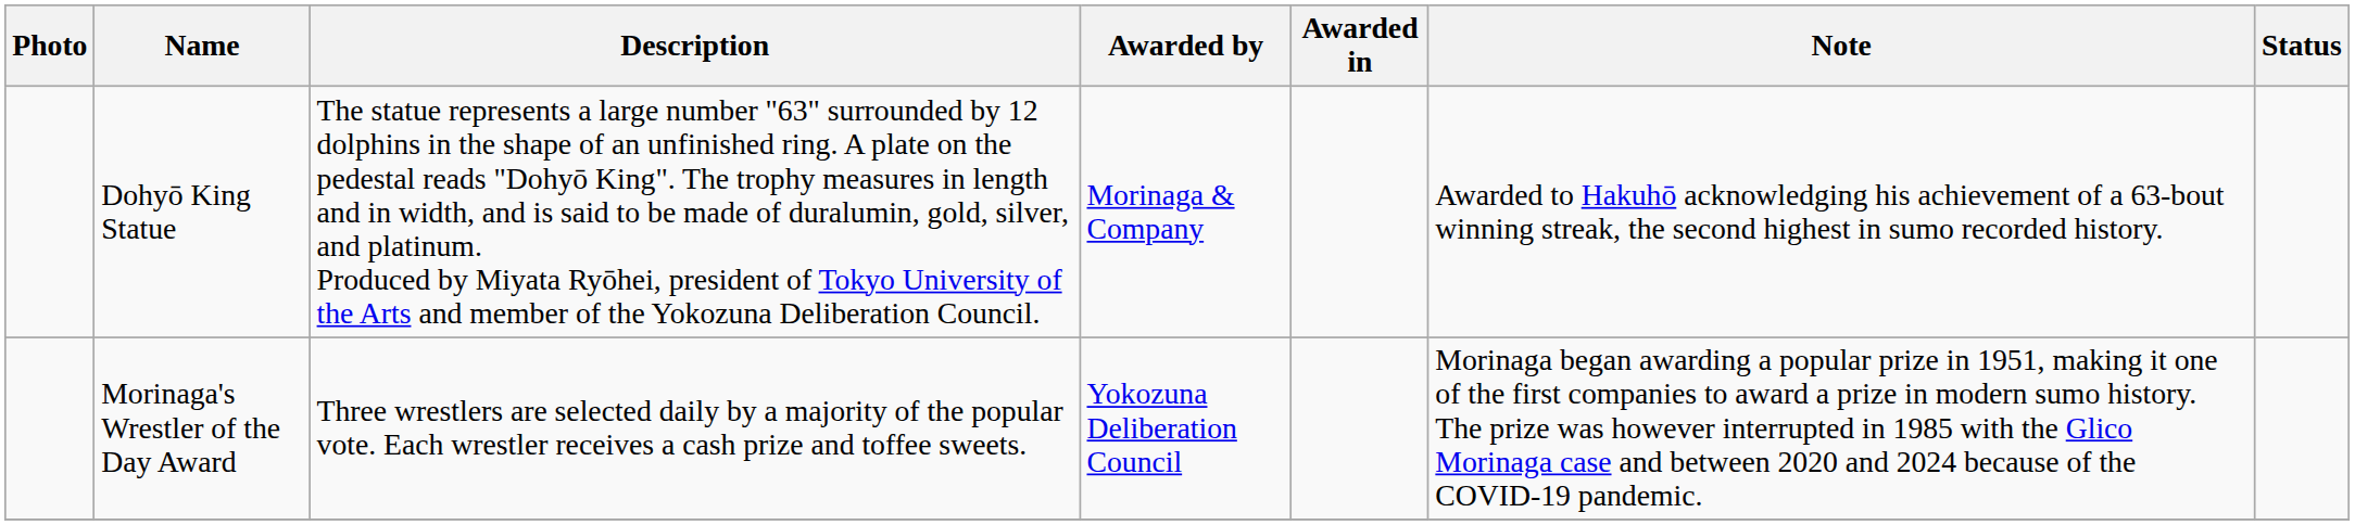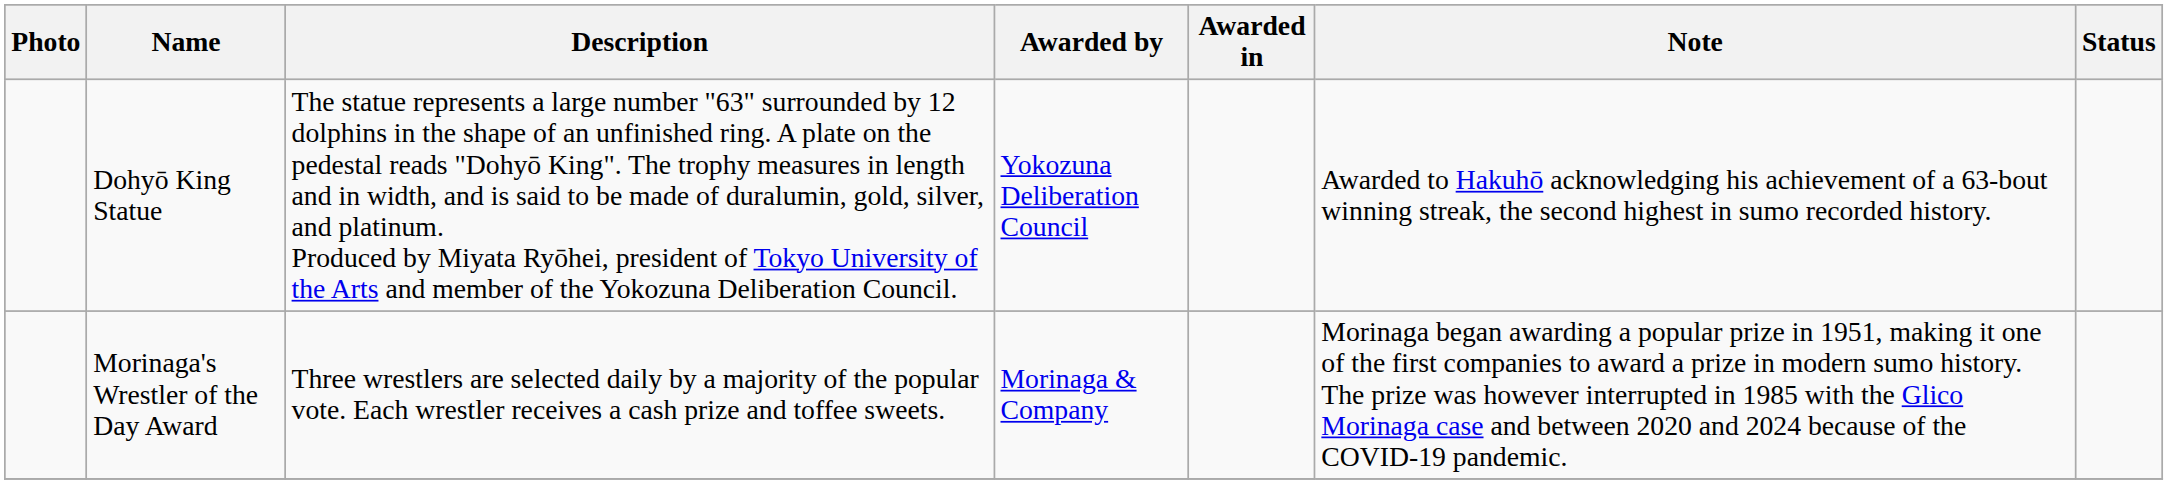 <table class="wikitable sortable">
 <tr>
 <th>Photo</th>
 <th>Name</th>
 <th>Description</th>
 <th>Awarded by</th>
 <th>Awarded in</th>
 <th>Note</th>
 <th>Status</th>
 </tr>
 <tr>
 <td></td>
 <td>Dohyō King Statue</td>
 <td>The statue represents a large number "63" surrounded by 12 dolphins in the shape of an unfinished ring. A plate on the pedestal reads "Dohyō King". The trophy measures  in length and  in width, and is said to be made of duralumin, gold, silver, and platinum.<br> Produced by Miyata Ryōhei, president of <a href='#'>Tokyo University of the Arts</a> and member of the Yokozuna Deliberation Council.</td>
-<td><a href='#'>Morinaga & Company</a></td>
+<td><a href='#'>Yokozuna Deliberation Council</a></td>
 <td></td>
 <td>Awarded to <a href='#'>Hakuhō</a> acknowledging his achievement of a 63-bout winning streak, the second highest in sumo recorded history.</td>
 <td></td>
 </tr>
 <tr>
 <td></td>
 <td>Morinaga's Wrestler of the Day Award</td>
 <td>Three wrestlers are selected daily by a majority of the popular vote. Each wrestler receives a cash prize and toffee sweets.</td>
-<td><a href='#'>Yokozuna Deliberation Council</a></td>
+<td><a href='#'>Morinaga & Company</a></td>
 <td></td>
 <td>Morinaga began awarding a popular prize in 1951, making it one of the first companies to award a prize in modern sumo history. The prize was however interrupted in 1985 with the <a href='#'>Glico Morinaga case</a> and between 2020 and 2024 because of the COVID-19 pandemic.</td>
 <td></td>
 </tr>
 <tr>
 </tr>
 </table>
